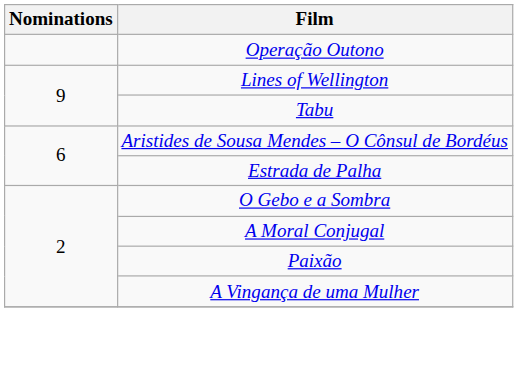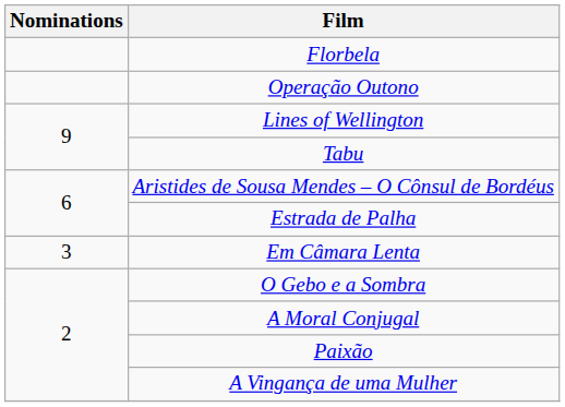 <table class="wikitable" style="text-align:center;">
 <tr>
 <th scope="col" width="55">Nominations</th>
 <th scope="col" align="center">Film</th>
+</tr>
+<tr>
+<td></td>
+<td><em><a href='#'>Florbela</a></em></td>
 </tr>
 <tr>
 <td></td>
 <td><em><a href='#'>Operação Outono</a></em></td>
 </tr>
 <tr>
 <td rowspan=2 style="text-align:center">9</td>
 <td><em><a href='#'>Lines of Wellington</a></em></td>
 </tr>
 <tr>
 <td><em><a href='#'>Tabu</a></em></td>
 </tr>
 <tr>
 <td rowspan=2 style="text-align:center">6</td>
 <td><em><a href='#'>Aristides de Sousa Mendes – O Cônsul de Bordéus</a></em></td>
 </tr>
 <tr>
 <td><em><a href='#'>Estrada de Palha</a></em></td>
 </tr>
 <tr>
+<td rowspan=1 style="text-align:center">3</td>
+<td><em><a href='#'>Em Câmara Lenta</a></em></td>
+</tr>
+<tr>
 <td rowspan=4 style="text-align:center">2</td>
 <td><em><a href='#'>O Gebo e a Sombra</a></em></td>
 </tr>
 <tr>
 <td><em><a href='#'>A Moral Conjugal</a></em></td>
 </tr>
 <tr>
 <td><em><a href='#'>Paixão</a></em></td>
 </tr>
 <tr>
 <td><em><a href='#'>A Vingança de uma Mulher</a></em></td>
 </tr>
 <tr>
 </tr>
 </table>
